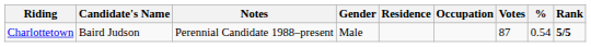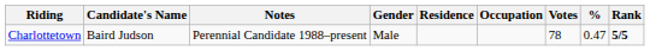 <table class="wikitable sortable">
 <tr>
 <th>Riding<br></th>
 <th>Candidate's Name</th>
 <th>Notes</th>
 <th>Gender</th>
 <th>Residence</th>
 <th>Occupation</th>
 <th>Votes</th>
 <th>%</th>
 <th>Rank</th>
 </tr>
 <tr>
 <td><a href='#'>Charlottetown</a></td>
 <td>Baird Judson</td>
 <td>Perennial Candidate 1988–present</td>
 <td>Male</td>
 <td></td>
 <td></td>
-<td>87</td>
-<td>0.54</td>
+<td>78</td>
+<td>0.47</td>
 <td><strong>5/5</strong></td>
 </tr>
 </table>
